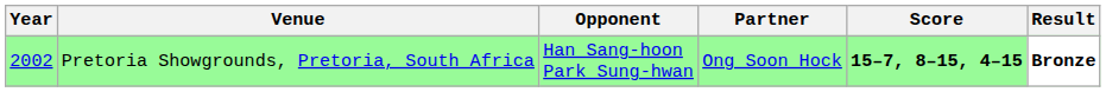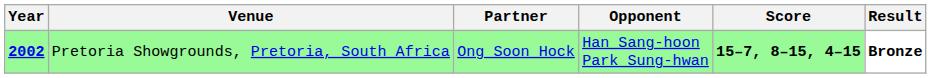 <table class="sortable wikitable" style="font-size: 90%;">
 <tr>
 <th>Year</th>
 <th>Venue</th>
+<th>Partner</th>
 <th>Opponent</th>
-<th>Partner</th>
 <th>Score</th>
 <th>Result</th>
 </tr>
 <tr style="background:#98FB98">
-<td align="center"><a href='#'>2002</a></td>
+<td align="center"><strong><a href='#'>2002</a></strong></td>
 <td align="left">Pretoria Showgrounds, <a href='#'>Pretoria, South Africa</a></td>
+<td align="left"> <a href='#'>Ong Soon Hock</a></td>
 <td align="left"> <a href='#'>Han Sang-hoon</a> <br>  <a href='#'>Park Sung-hwan</a></td>
-<td align="left"> <a href='#'>Ong Soon Hock</a></td>
 <td align="left"><strong>15–7, 8–15, 4–15</strong></td>
 <td style="text-align:left; background:white"> <strong>Bronze</strong></td>
 </tr>
 </table>
